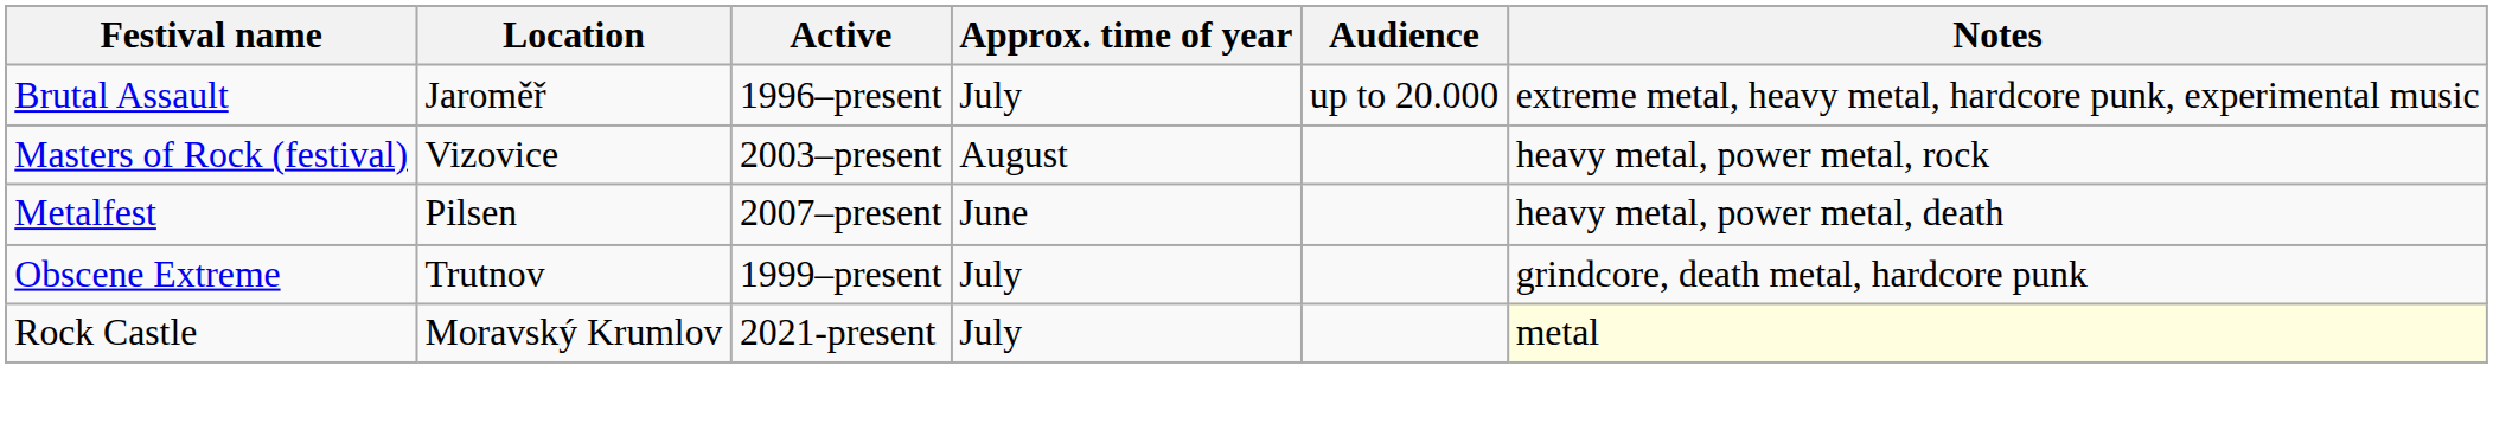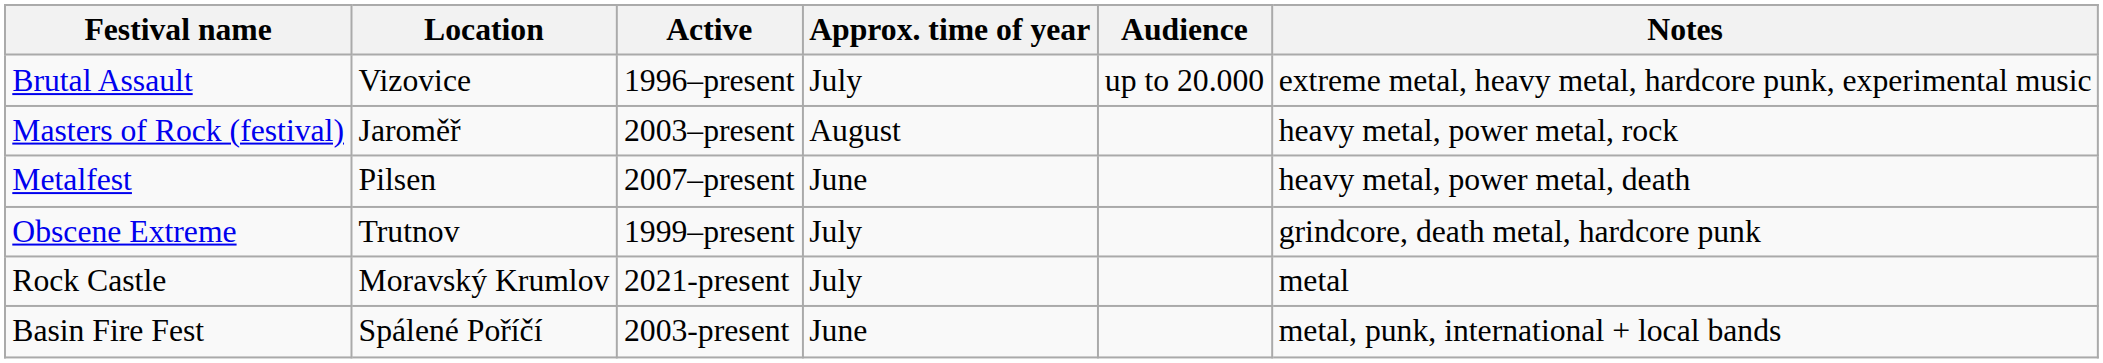 <table class="wikitable sortable">
 <tr>
 <th>Festival name</th>
 <th class="unsortable">Location</th>
 <th>Active</th>
 <th class="wikitable sortable">Approx. time of year</th>
 <th>Audience</th>
 <th class="unsortable">Notes</th>
 </tr>
 <tr>
 <td><a href='#'>Brutal Assault</a></td>
-<td>Jaroměř</td>
+<td>Vizovice</td>
 <td>1996–present</td>
 <td>July</td>
 <td>up to 20.000</td>
 <td>extreme metal, heavy metal, hardcore punk, experimental music</td>
 </tr>
 <tr>
 <td><a href='#'>Masters of Rock (festival)</a></td>
-<td>Vizovice</td>
+<td>Jaroměř</td>
 <td>2003–present</td>
 <td>August</td>
 <td></td>
 <td>heavy metal, power metal, rock</td>
 </tr>
 <tr>
 <td><a href='#'>Metalfest</a></td>
 <td>Pilsen</td>
 <td>2007–present</td>
 <td>June</td>
 <td></td>
 <td>heavy metal, power metal, death</td>
 </tr>
 <tr>
 <td><a href='#'>Obscene Extreme</a></td>
 <td>Trutnov</td>
 <td>1999–present</td>
 <td>July</td>
 <td></td>
 <td>grindcore, death metal, hardcore punk</td>
 </tr>
 <tr>
 <td>Rock Castle</td>
 <td>Moravský Krumlov</td>
 <td>2021-present</td>
 <td>July</td>
 <td></td>
-<td style="background: lightyellow;">metal</td>
+<td>metal</td>
+</tr>
+<tr>
+<td>Basin Fire Fest</td>
+<td>Spálené Poříčí</td>
+<td>2003-present</td>
+<td>June</td>
+<td></td>
+<td>metal, punk, international + local bands</td>
 </tr>
 </table>
